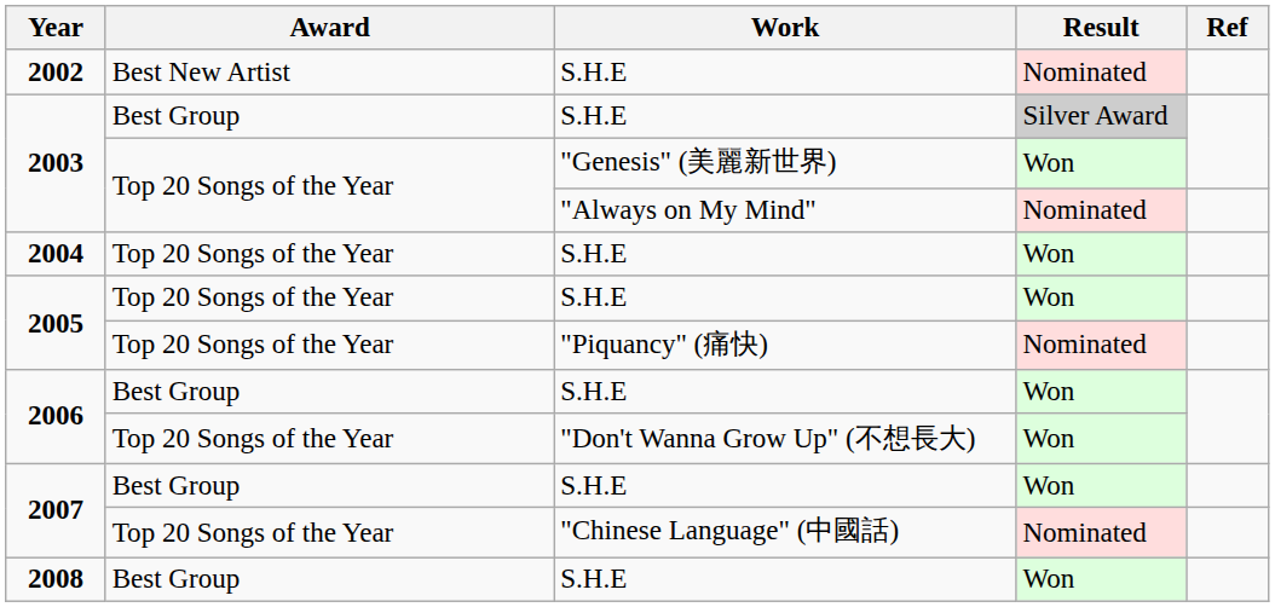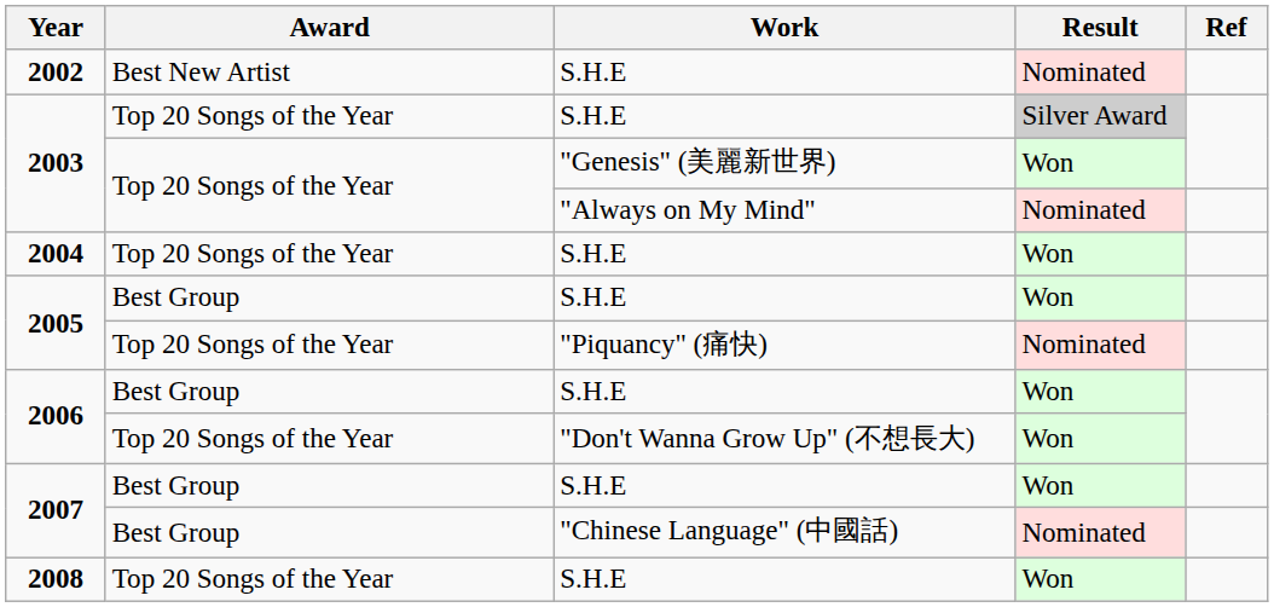 <table class="wikitable">
 <tr>
 <th width="50">Year</th>
 <th width="250">Award</th>
 <th width="258">Work</th>
 <th width="90">Result</th>
 <th width="40">Ref</th>
 </tr>
 <tr>
 <td align="center"><strong>2002</strong></td>
 <td>Best New Artist</td>
 <td>S.H.E</td>
 <td style="background: #ffdddd"><div>Nominated</div></td>
 <td align="center"></td>
 </tr>
 <tr>
 <td rowspan="3" align="center"><strong>2003</strong></td>
-<td>Best Group</td>
+<td>Top 20 Songs of the Year</td>
 <td>S.H.E</td>
 <td style="background: #cdcdcd"><div>Silver Award</div></td>
 <td rowspan="2" align="center"></td>
 </tr>
 <tr>
 <td rowspan="2">Top 20 Songs of the Year</td>
 <td>"Genesis" (美麗新世界)</td>
 <td style="background: #ddffdd"><div>Won</div></td>
 </tr>
 <tr>
 <td>"Always on My Mind"</td>
 <td style="background: #ffdddd"><div>Nominated</div></td>
 <td align="center"></td>
 </tr>
 <tr>
 <td align="center"><strong>2004</strong></td>
 <td>Top 20 Songs of the Year</td>
 <td>S.H.E</td>
 <td style="background: #ddffdd"><div>Won</div></td>
 <td align="center"></td>
 </tr>
 <tr>
 <td rowspan="2" align="center"><strong>2005</strong></td>
-<td>Top 20 Songs of the Year</td>
+<td>Best Group</td>
 <td>S.H.E</td>
 <td style="background: #ddffdd"><div>Won</div></td>
 <td align="center"></td>
 </tr>
 <tr>
 <td>Top 20 Songs of the Year</td>
 <td>"Piquancy" (痛快)</td>
 <td style="background: #ffdddd"><div>Nominated</div></td>
 <td align="center"></td>
 </tr>
 <tr>
 <td rowspan="2" align="center"><strong>2006</strong></td>
 <td>Best Group</td>
 <td>S.H.E</td>
 <td style="background: #ddffdd"><div>Won</div></td>
 <td rowspan="2" align="center"></td>
 </tr>
 <tr>
 <td>Top 20 Songs of the Year</td>
 <td>"Don't Wanna Grow Up" (不想長大)</td>
 <td style="background: #ddffdd"><div>Won</div></td>
 </tr>
 <tr>
 <td rowspan="2" align="center"><strong>2007</strong></td>
 <td>Best Group</td>
 <td>S.H.E</td>
 <td style="background: #ddffdd"><div>Won</div></td>
 <td align="center"></td>
 </tr>
 <tr>
-<td>Top 20 Songs of the Year</td>
+<td>Best Group</td>
 <td>"Chinese Language" (中國話)</td>
 <td style="background: #ffdddd"><div>Nominated</div></td>
 <td align="center"></td>
 </tr>
 <tr>
 <td align="center"><strong>2008</strong></td>
-<td>Best Group</td>
+<td>Top 20 Songs of the Year</td>
 <td>S.H.E</td>
 <td style="background: #ddffdd"><div>Won</div></td>
 <td align="center"></td>
 </tr>
 </table>
